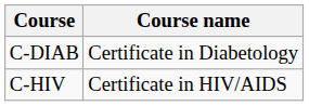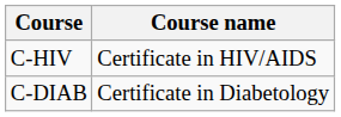 <table class="wikitable">
 <tr>
 <th>Course</th>
 <th>Course name</th>
 </tr>
 <tr>
+<td>C-HIV</td>
+<td>Certificate in HIV/AIDS</td>
+</tr>
+<tr>
 <td>C-DIAB</td>
 <td>Certificate in Diabetology</td>
 </tr>
-<tr>
-<td>C-HIV</td>
-<td>Certificate in HIV/AIDS</td>
-</tr>
 </table>
